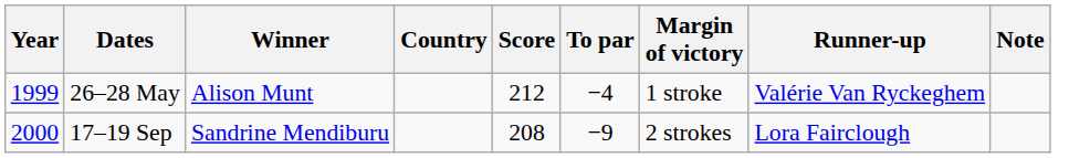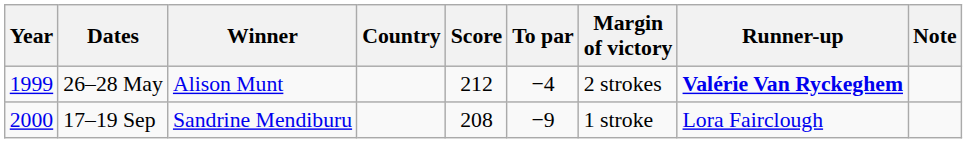 <table class=wikitable style="font-size:95%">
 <tr>
 <th>Year</th>
 <th>Dates</th>
 <th>Winner</th>
 <th>Country</th>
 <th>Score</th>
 <th>To par</th>
 <th>Margin<br>of victory</th>
 <th>Runner-up</th>
 <th>Note</th>
 </tr>
 <tr>
 <td><a href='#'>1999</a></td>
 <td>26–28 May</td>
 <td><a href='#'>Alison Munt</a></td>
 <td></td>
 <td align=center>212</td>
 <td align=center>−4</td>
-<td>1 stroke</td>
-<td> <a href='#'>Valérie Van Ryckeghem</a></td>
+<td>2 strokes</td>
+<td><strong> <a href='#'>Valérie Van Ryckeghem</a></strong></td>
 <td></td>
 </tr>
 <tr>
 <td><a href='#'>2000</a></td>
 <td>17–19 Sep</td>
 <td><a href='#'>Sandrine Mendiburu</a></td>
 <td></td>
 <td align=center>208</td>
 <td align=center>−9</td>
-<td>2 strokes</td>
+<td>1 stroke</td>
 <td> <a href='#'>Lora Fairclough</a></td>
 <td></td>
 </tr>
 </table>
